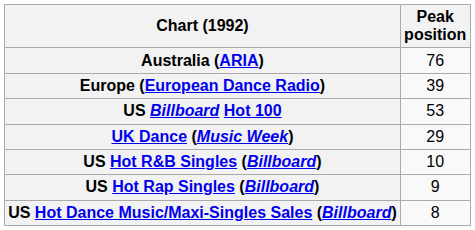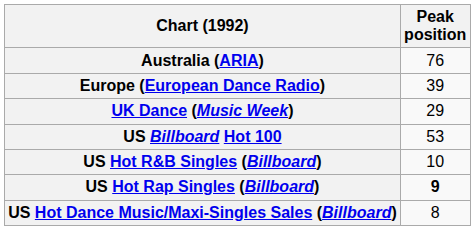 <table class="wikitable sortable plainrowheaders" style="text-align:center">
 <tr>
 <th>Chart (1992)</th>
 <th>Peak<br>position</th>
 </tr>
 <tr>
 <th scope="row">Australia (<a href='#'>ARIA</a>)</th>
 <td>76</td>
 </tr>
 <tr>
 <th scope="row">Europe (<a href='#'>European Dance Radio</a>)</th>
 <td>39</td>
 </tr>
 <tr>
 </tr>
 <tr>
+<th scope="row"><a href='#'>UK Dance</a> (<em><a href='#'>Music Week</a></em>)</th>
+<td>29</td>
+</tr>
+<tr>
 <th scope="row">US <em><a href='#'>Billboard</a></em> <a href='#'>Hot 100</a></th>
 <td>53</td>
-</tr>
-<tr>
-<th scope="row"><a href='#'>UK Dance</a> (<em><a href='#'>Music Week</a></em>)</th>
-<td>29</td>
 </tr>
 <tr>
 <th scope="row">US <a href='#'>Hot R&B Singles</a> (<em><a href='#'>Billboard</a></em>)</th>
 <td>10</td>
 </tr>
 <tr>
 <th scope="row">US <a href='#'>Hot Rap Singles</a> (<em><a href='#'>Billboard</a></em>)</th>
-<td>9</td>
+<td><strong>9</strong></td>
 </tr>
 <tr>
 <th scope="row">US <a href='#'>Hot Dance Music/Maxi-Singles Sales</a> (<em><a href='#'>Billboard</a></em>)</th>
 <td>8</td>
 </tr>
 <tr>
 </tr>
 </table>
